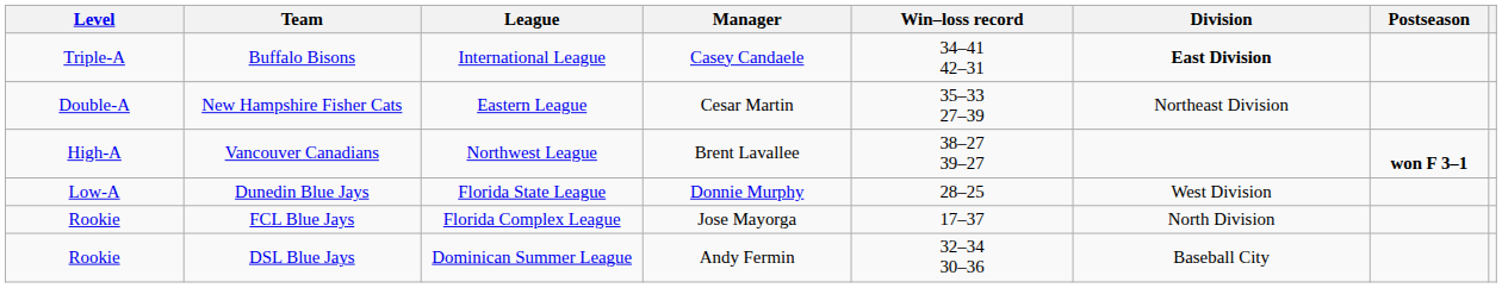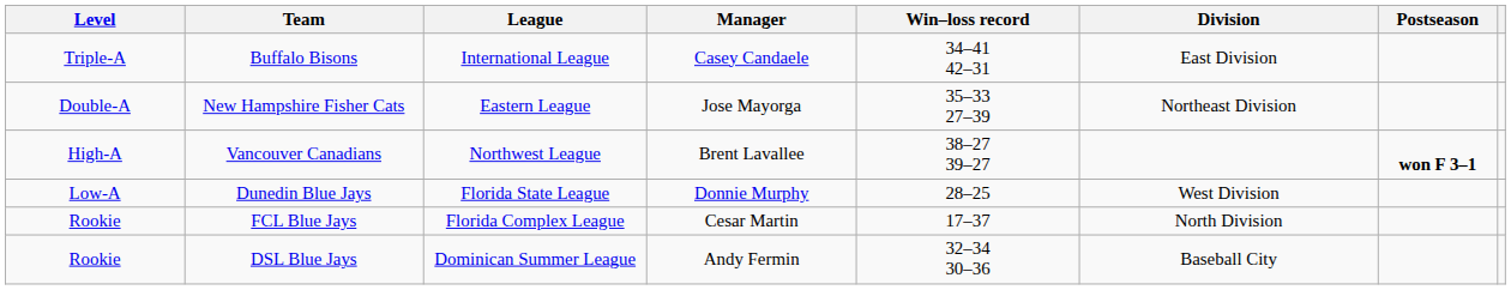 <table class="wikitable" style="width:85%; text-align:center;">
 <tr>
 <th style="width:12%;"><a href='#'>Level</a></th>
 <th style="width:16%;">Team</th>
 <th style="width:15%;">League</th>
 <th style="width:14%;">Manager</th>
 <th style="width:15%;">Win–loss record</th>
 <th style="width:20%;">Division</th>
 <th style="width:20%;">Postseason</th>
 <th style="width:5%;"></th>
 </tr>
 <tr>
 <td><a href='#'>Triple-A</a></td>
 <td><a href='#'>Buffalo Bisons</a></td>
 <td><a href='#'>International League</a></td>
 <td><a href='#'>Casey Candaele</a></td>
 <td>34–41 <br>42–31 </td>
-<td><strong>East Division</strong></td>
+<td>East Division</td>
 <td></td>
 <td></td>
 </tr>
 <tr>
 <td><a href='#'>Double-A</a></td>
 <td><a href='#'>New Hampshire Fisher Cats</a></td>
 <td><a href='#'>Eastern League</a></td>
-<td>Cesar Martin</td>
+<td>Jose Mayorga</td>
 <td>35–33 <br>27–39 </td>
 <td>Northeast Division</td>
 <td></td>
 <td></td>
 </tr>
 <tr>
 <td><a href='#'>High-A</a></td>
 <td><a href='#'>Vancouver Canadians</a></td>
 <td><a href='#'>Northwest League</a></td>
 <td>Brent Lavallee</td>
 <td>38–27 <br>39–27 </td>
 <td></td>
 <td><br><strong>won F 3–1</strong></td>
 <td></td>
 </tr>
 <tr>
 <td><a href='#'>Low-A</a></td>
 <td><a href='#'>Dunedin Blue Jays</a></td>
 <td><a href='#'>Florida State League</a></td>
 <td><a href='#'>Donnie Murphy</a></td>
 <td>28–25</td>
 <td>West Division</td>
 <td></td>
 <td></td>
 </tr>
 <tr>
 <td><a href='#'>Rookie</a></td>
 <td><a href='#'>FCL Blue Jays</a></td>
 <td><a href='#'>Florida Complex League</a></td>
-<td>Jose Mayorga</td>
+<td>Cesar Martin</td>
 <td>17–37</td>
 <td>North Division</td>
 <td></td>
 <td></td>
 </tr>
 <tr>
 <td><a href='#'>Rookie</a></td>
 <td><a href='#'>DSL Blue Jays</a></td>
 <td><a href='#'>Dominican Summer League</a></td>
 <td>Andy Fermin</td>
 <td>32–34 <br>30–36 </td>
 <td>Baseball City</td>
 <td></td>
 <td></td>
 </tr>
 </table>
